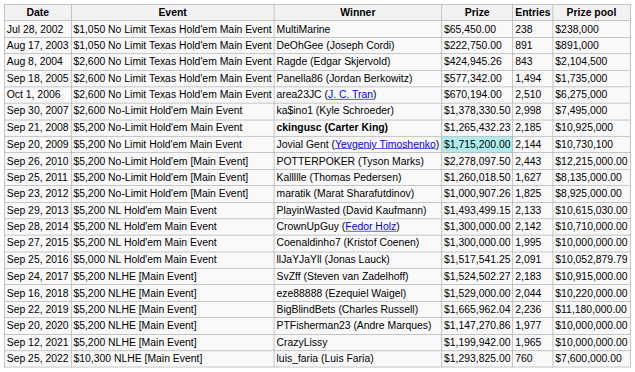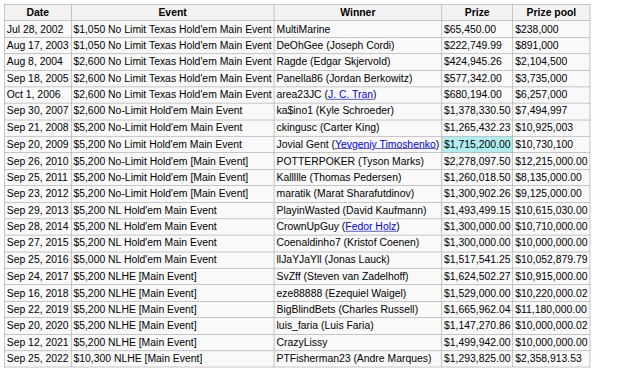 <table class="wikitable sortable">
 <tr>
 <th>Date</th>
 <th class="unsortable">Event</th>
 <th class="unsortable">Winner</th>
 <th>Prize</th>
-<th>Entries</th>
 <th>Prize pool</th>
 </tr>
 <tr>
 <td>Jul 28, 2002</td>
 <td>$1,050 No Limit Texas Hold'em Main Event</td>
 <td> MultiMarine</td>
 <td>$65,450.00</td>
-<td>238</td>
 <td>$238,000</td>
 </tr>
 <tr>
 <td>Aug 17, 2003</td>
 <td>$1,050 No Limit Texas Hold'em Main Event</td>
 <td> DeOhGee (Joseph Cordi)</td>
-<td>$222,750.00</td>
-<td>891</td>
+<td>$222,749.99</td>
 <td>$891,000</td>
 </tr>
 <tr>
 <td>Aug 8, 2004</td>
 <td>$2,600 No Limit Texas Hold'em Main Event</td>
 <td> Ragde (Edgar Skjervold)</td>
 <td>$424,945.26</td>
-<td>843</td>
 <td>$2,104,500</td>
 </tr>
 <tr>
 <td>Sep 18, 2005</td>
 <td>$2,600 No Limit Texas Hold'em Main Event</td>
 <td> Panella86 (Jordan Berkowitz)</td>
 <td>$577,342.00</td>
-<td>1,494</td>
-<td>$1,735,000</td>
+<td>$3,735,000</td>
 </tr>
 <tr>
 <td>Oct 1, 2006</td>
 <td>$2,600 No Limit Texas Hold'em Main Event</td>
 <td> area23JC (<a href='#'>J. C. Tran</a>)</td>
-<td>$670,194.00</td>
-<td>2,510</td>
-<td>$6,275,000</td>
+<td>$680,194.00</td>
+<td>$6,257,000</td>
 </tr>
 <tr>
 <td>Sep 30, 2007</td>
 <td>$2,600 No-Limit Hold'em Main Event</td>
 <td> ka$ino1 (Kyle Schroeder)</td>
 <td>$1,378,330.50</td>
-<td>2,998</td>
-<td>$7,495,000</td>
+<td>$7,494,997</td>
 </tr>
 <tr>
 <td>Sep 21, 2008</td>
 <td>$5,200 No-Limit Hold'em Main Event</td>
-<td><strong> ckingusc (Carter King)</strong></td>
+<td> ckingusc (Carter King)</td>
 <td>$1,265,432.23</td>
-<td>2,185</td>
-<td>$10,925,000</td>
+<td>$10,925,003</td>
 </tr>
 <tr>
 <td>Sep 20, 2009</td>
 <td>$5,200 No Limit Hold'em Main Event</td>
 <td> Jovial Gent (<a href='#'>Yevgeniy Timoshenko</a>)</td>
 <td style="background: paleturquoise;">$1,715,200.00</td>
-<td>2,144</td>
 <td>$10,730,100</td>
 </tr>
 <tr>
 <td>Sep 26, 2010</td>
 <td>$5,200 No-Limit Hold'em [Main Event]</td>
 <td> POTTERPOKER (Tyson Marks)</td>
 <td>$2,278,097.50</td>
-<td>2,443</td>
 <td>$12,215,000.00</td>
 </tr>
 <tr>
 <td>Sep 25, 2011</td>
 <td>$5,200 No-Limit Hold'em [Main Event]</td>
 <td> Kallllle (Thomas Pedersen)</td>
 <td>$1,260,018.50</td>
-<td>1,627</td>
 <td>$8,135,000.00</td>
 </tr>
 <tr>
 <td>Sep 23, 2012</td>
 <td>$5,200 No-Limit Hold'em [Main Event]</td>
 <td> maratik (Marat Sharafutdinov)</td>
-<td>$1,000,907.26</td>
-<td>1,825</td>
-<td>$8,925,000.00</td>
+<td>$1,300,902.26</td>
+<td>$9,125,000.00</td>
 </tr>
 <tr>
 <td>Sep 29, 2013</td>
 <td>$5,200 NL Hold'em Main Event</td>
 <td> PlayinWasted (David Kaufmann)</td>
 <td>$1,493,499.15</td>
-<td>2,133</td>
 <td>$10,615,030.00</td>
 </tr>
 <tr>
 <td>Sep 28, 2014</td>
 <td>$5,200 NL Hold'em Main Event</td>
 <td> CrownUpGuy (<a href='#'>Fedor Holz</a>)</td>
 <td>$1,300,000.00</td>
-<td>2,142</td>
 <td>$10,710,000.00</td>
 </tr>
 <tr>
 <td>Sep 27, 2015</td>
 <td>$5,200 NL Hold'em Main Event</td>
 <td> Coenaldinho7 (Kristof Coenen)</td>
 <td>$1,300,000.00</td>
-<td>1,995</td>
 <td>$10,000,000.00</td>
 </tr>
 <tr>
 <td>Sep 25, 2016</td>
 <td>$5,000 NL Hold'em Main Event</td>
 <td> llJaYJaYll (Jonas Lauck)</td>
 <td>$1,517,541.25</td>
-<td>2,091</td>
 <td>$10,052,879.79</td>
 </tr>
 <tr>
 <td>Sep 24, 2017</td>
 <td>$5,200 NLHE [Main Event]</td>
 <td> SvZff (Steven van Zadelhoff)</td>
-<td>$1,524,502.27</td>
-<td>2,183</td>
+<td>$1,624,502.27</td>
 <td>$10,915,000.00</td>
 </tr>
 <tr>
 <td>Sep 16, 2018</td>
 <td>$5,200 NLHE [Main Event]</td>
 <td>  eze88888 (Ezequiel Waigel)</td>
 <td>$1,529,000.00</td>
-<td>2,044</td>
-<td>$10,220,000.00</td>
+<td>$10,220,000.02</td>
 </tr>
 <tr>
 <td>Sep 22, 2019</td>
 <td>$5,200 NLHE [Main Event]</td>
 <td>  BigBlindBets (Charles Russell)</td>
 <td>$1,665,962.04</td>
-<td>2,236</td>
 <td>$11,180,000.00</td>
 </tr>
 <tr>
 <td>Sep 20, 2020</td>
 <td>$5,200 NLHE [Main Event]</td>
-<td>  PTFisherman23 (Andre Marques)</td>
+<td>  luis_faria (Luis Faria)</td>
 <td>$1,147,270.86</td>
-<td>1,977</td>
-<td>$10,000,000.00</td>
+<td>$10,000,000.02</td>
 </tr>
 <tr>
 <td>Sep 12, 2021</td>
 <td>$5,200 NLHE [Main Event]</td>
 <td>  CrazyLissy</td>
-<td>$1,199,942.00</td>
-<td>1,965</td>
+<td>$1,499,942.00</td>
 <td>$10,000,000.00</td>
 </tr>
 <tr>
 <td>Sep 25, 2022</td>
 <td>$10,300 NLHE [Main Event]</td>
-<td>  luis_faria (Luis Faria)</td>
+<td>  PTFisherman23 (Andre Marques)</td>
 <td>$1,293,825.00</td>
-<td>760</td>
-<td>$7,600,000.00</td>
+<td>$2,358,913.53</td>
 </tr>
 </table>
